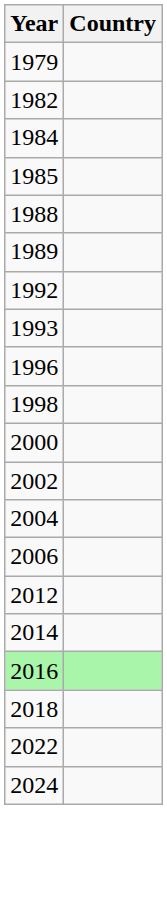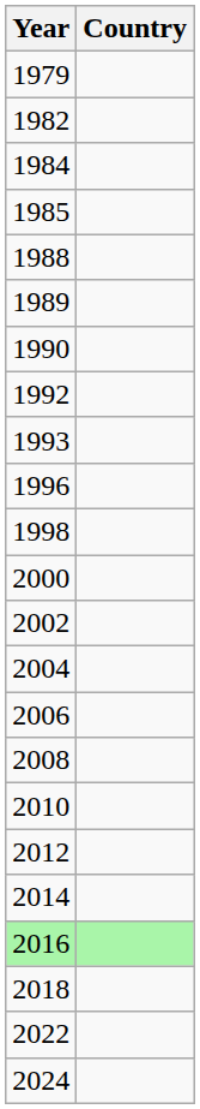 <table class="wikitable sortable">
 <tr>
 <th>Year</th>
 <th>Country</th>
 </tr>
 <tr>
 <td>1979</td>
 <td></td>
 </tr>
 <tr>
 <td>1982</td>
 <td></td>
 </tr>
 <tr>
 <td>1984</td>
 <td></td>
 </tr>
 <tr>
 <td>1985</td>
 <td></td>
 </tr>
 <tr>
 <td>1988</td>
 <td></td>
 </tr>
 <tr>
 <td>1989</td>
+<td></td>
+</tr>
+<tr>
+<td>1990</td>
 <td></td>
 </tr>
 <tr>
 <td>1992</td>
 <td></td>
 </tr>
 <tr>
 <td>1993</td>
 <td></td>
 </tr>
 <tr>
 <td>1996</td>
 <td></td>
 </tr>
 <tr>
 <td>1998</td>
 <td></td>
 </tr>
 <tr>
 <td>2000</td>
 <td></td>
 </tr>
 <tr>
 <td>2002</td>
 <td></td>
 </tr>
 <tr>
 <td>2004</td>
 <td></td>
 </tr>
 <tr>
 <td>2006</td>
 <td></td>
 </tr>
 <tr>
+<td>2008</td>
+<td></td>
+</tr>
+<tr>
+<td>2010</td>
+<td></td>
+</tr>
+<tr>
 <td>2012</td>
 <td></td>
 </tr>
 <tr>
 <td>2014</td>
 <td></td>
 </tr>
 <tr bgcolor=#A9F5A9>
 <td>2016</td>
 <td></td>
 </tr>
 <tr>
 <td>2018</td>
 <td></td>
 </tr>
 <tr>
 <td>2022</td>
 <td></td>
 </tr>
 <tr>
 <td>2024</td>
 <td></td>
 </tr>
 </table>
